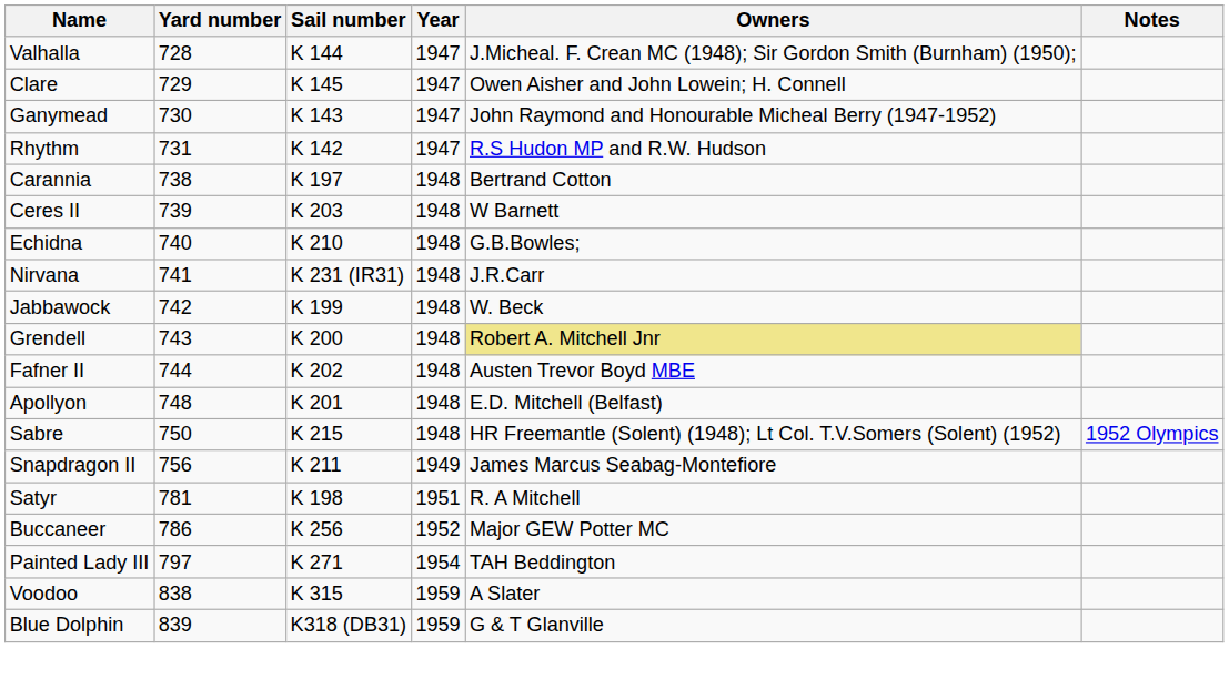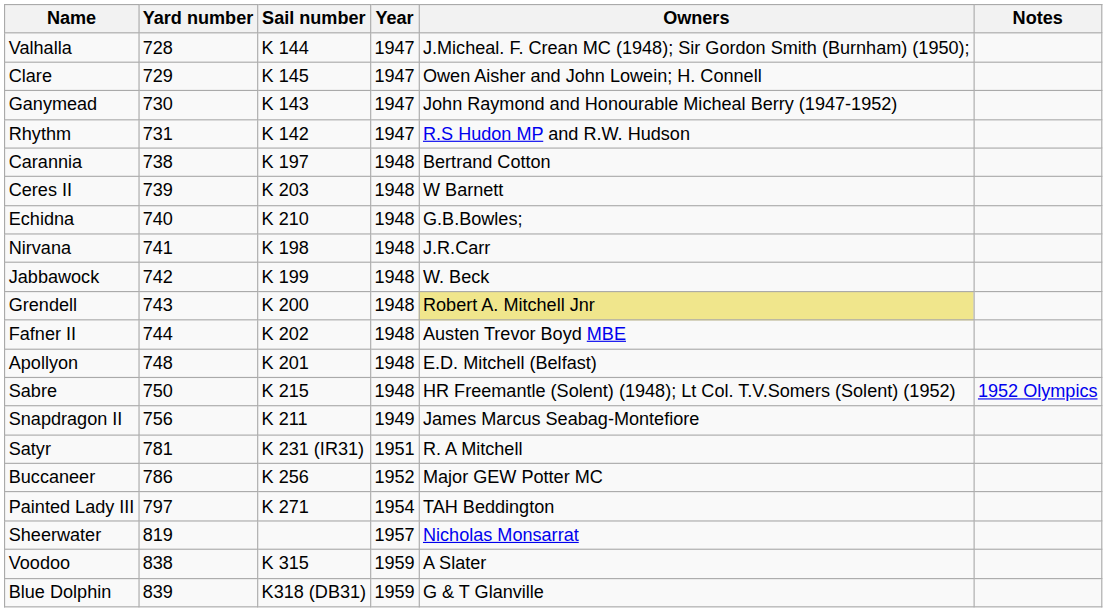 <table class="wikitable">
 <tr>
 <th>Name</th>
 <th>Yard number</th>
 <th>Sail number</th>
 <th>Year</th>
 <th>Owners</th>
 <th>Notes</th>
 </tr>
 <tr>
 <td>Valhalla</td>
 <td>728</td>
 <td>K 144</td>
 <td>1947</td>
 <td>J.Micheal. F. Crean MC (1948); Sir Gordon Smith (Burnham) (1950);</td>
 <td></td>
 </tr>
 <tr>
 <td>Clare</td>
 <td>729</td>
 <td>K 145</td>
 <td>1947</td>
 <td>Owen Aisher and John Lowein; H. Connell</td>
 <td></td>
 </tr>
 <tr>
 <td>Ganymead</td>
 <td>730</td>
 <td>K 143</td>
 <td>1947</td>
 <td>John Raymond and Honourable Micheal Berry (1947-1952)</td>
 <td></td>
 </tr>
 <tr>
 <td>Rhythm</td>
 <td>731</td>
 <td>K 142</td>
 <td>1947</td>
 <td><a href='#'>R.S Hudon MP</a> and R.W. Hudson</td>
 <td></td>
 </tr>
 <tr>
 <td>Carannia</td>
 <td>738</td>
 <td>K 197</td>
 <td>1948</td>
 <td>Bertrand Cotton</td>
 <td></td>
 </tr>
 <tr>
 <td>Ceres II</td>
 <td>739</td>
 <td>K 203</td>
 <td>1948</td>
 <td>W Barnett</td>
 <td></td>
 </tr>
 <tr>
 <td>Echidna</td>
 <td>740</td>
 <td>K 210</td>
 <td>1948</td>
 <td>G.B.Bowles;</td>
 <td></td>
 </tr>
 <tr>
 <td>Nirvana</td>
 <td>741</td>
-<td>K 231 (IR31)</td>
+<td>K 198</td>
 <td>1948</td>
 <td>J.R.Carr</td>
 <td></td>
 </tr>
 <tr>
 <td>Jabbawock</td>
 <td>742</td>
 <td>K 199</td>
 <td>1948</td>
 <td>W. Beck</td>
 <td></td>
 </tr>
 <tr>
 <td>Grendell</td>
 <td>743</td>
 <td>K 200</td>
 <td>1948</td>
 <td style="background: khaki;">Robert A. Mitchell Jnr</td>
 <td></td>
 </tr>
 <tr>
 <td>Fafner II</td>
 <td>744</td>
 <td>K 202</td>
 <td>1948</td>
 <td>Austen Trevor Boyd <a href='#'>MBE</a></td>
 <td></td>
 </tr>
 <tr>
 <td>Apollyon</td>
 <td>748</td>
 <td>K 201</td>
 <td>1948</td>
 <td>E.D. Mitchell (Belfast)</td>
 <td></td>
 </tr>
 <tr>
 <td>Sabre</td>
 <td>750</td>
 <td>K 215</td>
 <td>1948</td>
 <td>HR Freemantle (Solent) (1948); Lt Col. T.V.Somers (Solent) (1952)</td>
 <td><a href='#'>1952 Olympics</a></td>
 </tr>
 <tr>
 <td>Snapdragon II</td>
 <td>756</td>
 <td>K 211</td>
 <td>1949</td>
 <td>James Marcus Seabag-Montefiore</td>
 <td></td>
 </tr>
 <tr>
 <td>Satyr</td>
 <td>781</td>
-<td>K 198</td>
+<td>K 231 (IR31)</td>
 <td>1951</td>
 <td>R. A Mitchell</td>
 <td></td>
 </tr>
 <tr>
 <td>Buccaneer</td>
 <td>786</td>
 <td>K 256</td>
 <td>1952</td>
 <td>Major GEW Potter MC</td>
 <td></td>
 </tr>
 <tr>
 <td>Painted Lady III</td>
 <td>797</td>
 <td>K 271</td>
 <td>1954</td>
 <td>TAH Beddington</td>
 <td></td>
 </tr>
 <tr>
+<td>Sheerwater</td>
+<td>819</td>
+<td></td>
+<td>1957</td>
+<td><a href='#'>Nicholas Monsarrat</a></td>
+<td></td>
+</tr>
+<tr>
 <td>Voodoo</td>
 <td>838</td>
 <td>K 315</td>
 <td>1959</td>
 <td>A Slater</td>
 <td></td>
 </tr>
 <tr>
 <td>Blue Dolphin</td>
 <td>839</td>
 <td>K318 (DB31)</td>
 <td>1959</td>
 <td>G & T Glanville</td>
 <td></td>
 </tr>
 </table>
